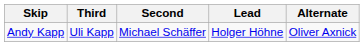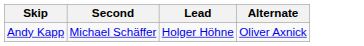 <table class="wikitable">
 <tr>
 <th>Skip</th>
-<th>Third</th>
 <th>Second</th>
 <th>Lead</th>
 <th>Alternate</th>
 </tr>
 <tr>
 <td><a href='#'>Andy Kapp</a></td>
-<td><a href='#'>Uli Kapp</a></td>
 <td><a href='#'>Michael Schäffer</a></td>
 <td><a href='#'>Holger Höhne</a></td>
 <td><a href='#'>Oliver Axnick</a></td>
 </tr>
 </table>
